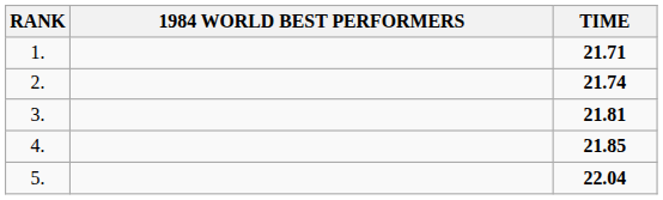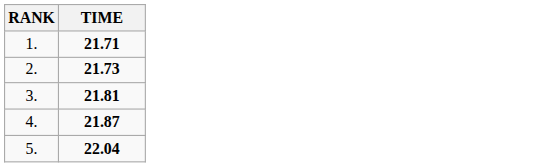 <table class="wikitable" style="border-collapse: collapse; font-size: 90%;">
 <tr>
 <th>RANK</th>
-<th align="center" style="width: 25em">1984 WORLD BEST PERFORMERS</th>
 <th align="center" style="width: 5em">TIME</th>
 </tr>
 <tr>
 <td align="center">1.</td>
-<td></td>
 <td align="center"><strong>21.71</strong></td>
 </tr>
 <tr>
 <td align="center">2.</td>
-<td></td>
-<td align="center"><strong>21.74</strong></td>
+<td align="center"><strong>21.73</strong></td>
 </tr>
 <tr>
 <td align="center">3.</td>
-<td></td>
 <td align="center"><strong>21.81</strong></td>
 </tr>
 <tr>
 <td align="center">4.</td>
-<td></td>
-<td align="center"><strong>21.85</strong></td>
+<td align="center"><strong>21.87</strong></td>
 </tr>
 <tr>
 <td align="center">5.</td>
-<td></td>
 <td align="center"><strong>22.04</strong></td>
 </tr>
 </table>
